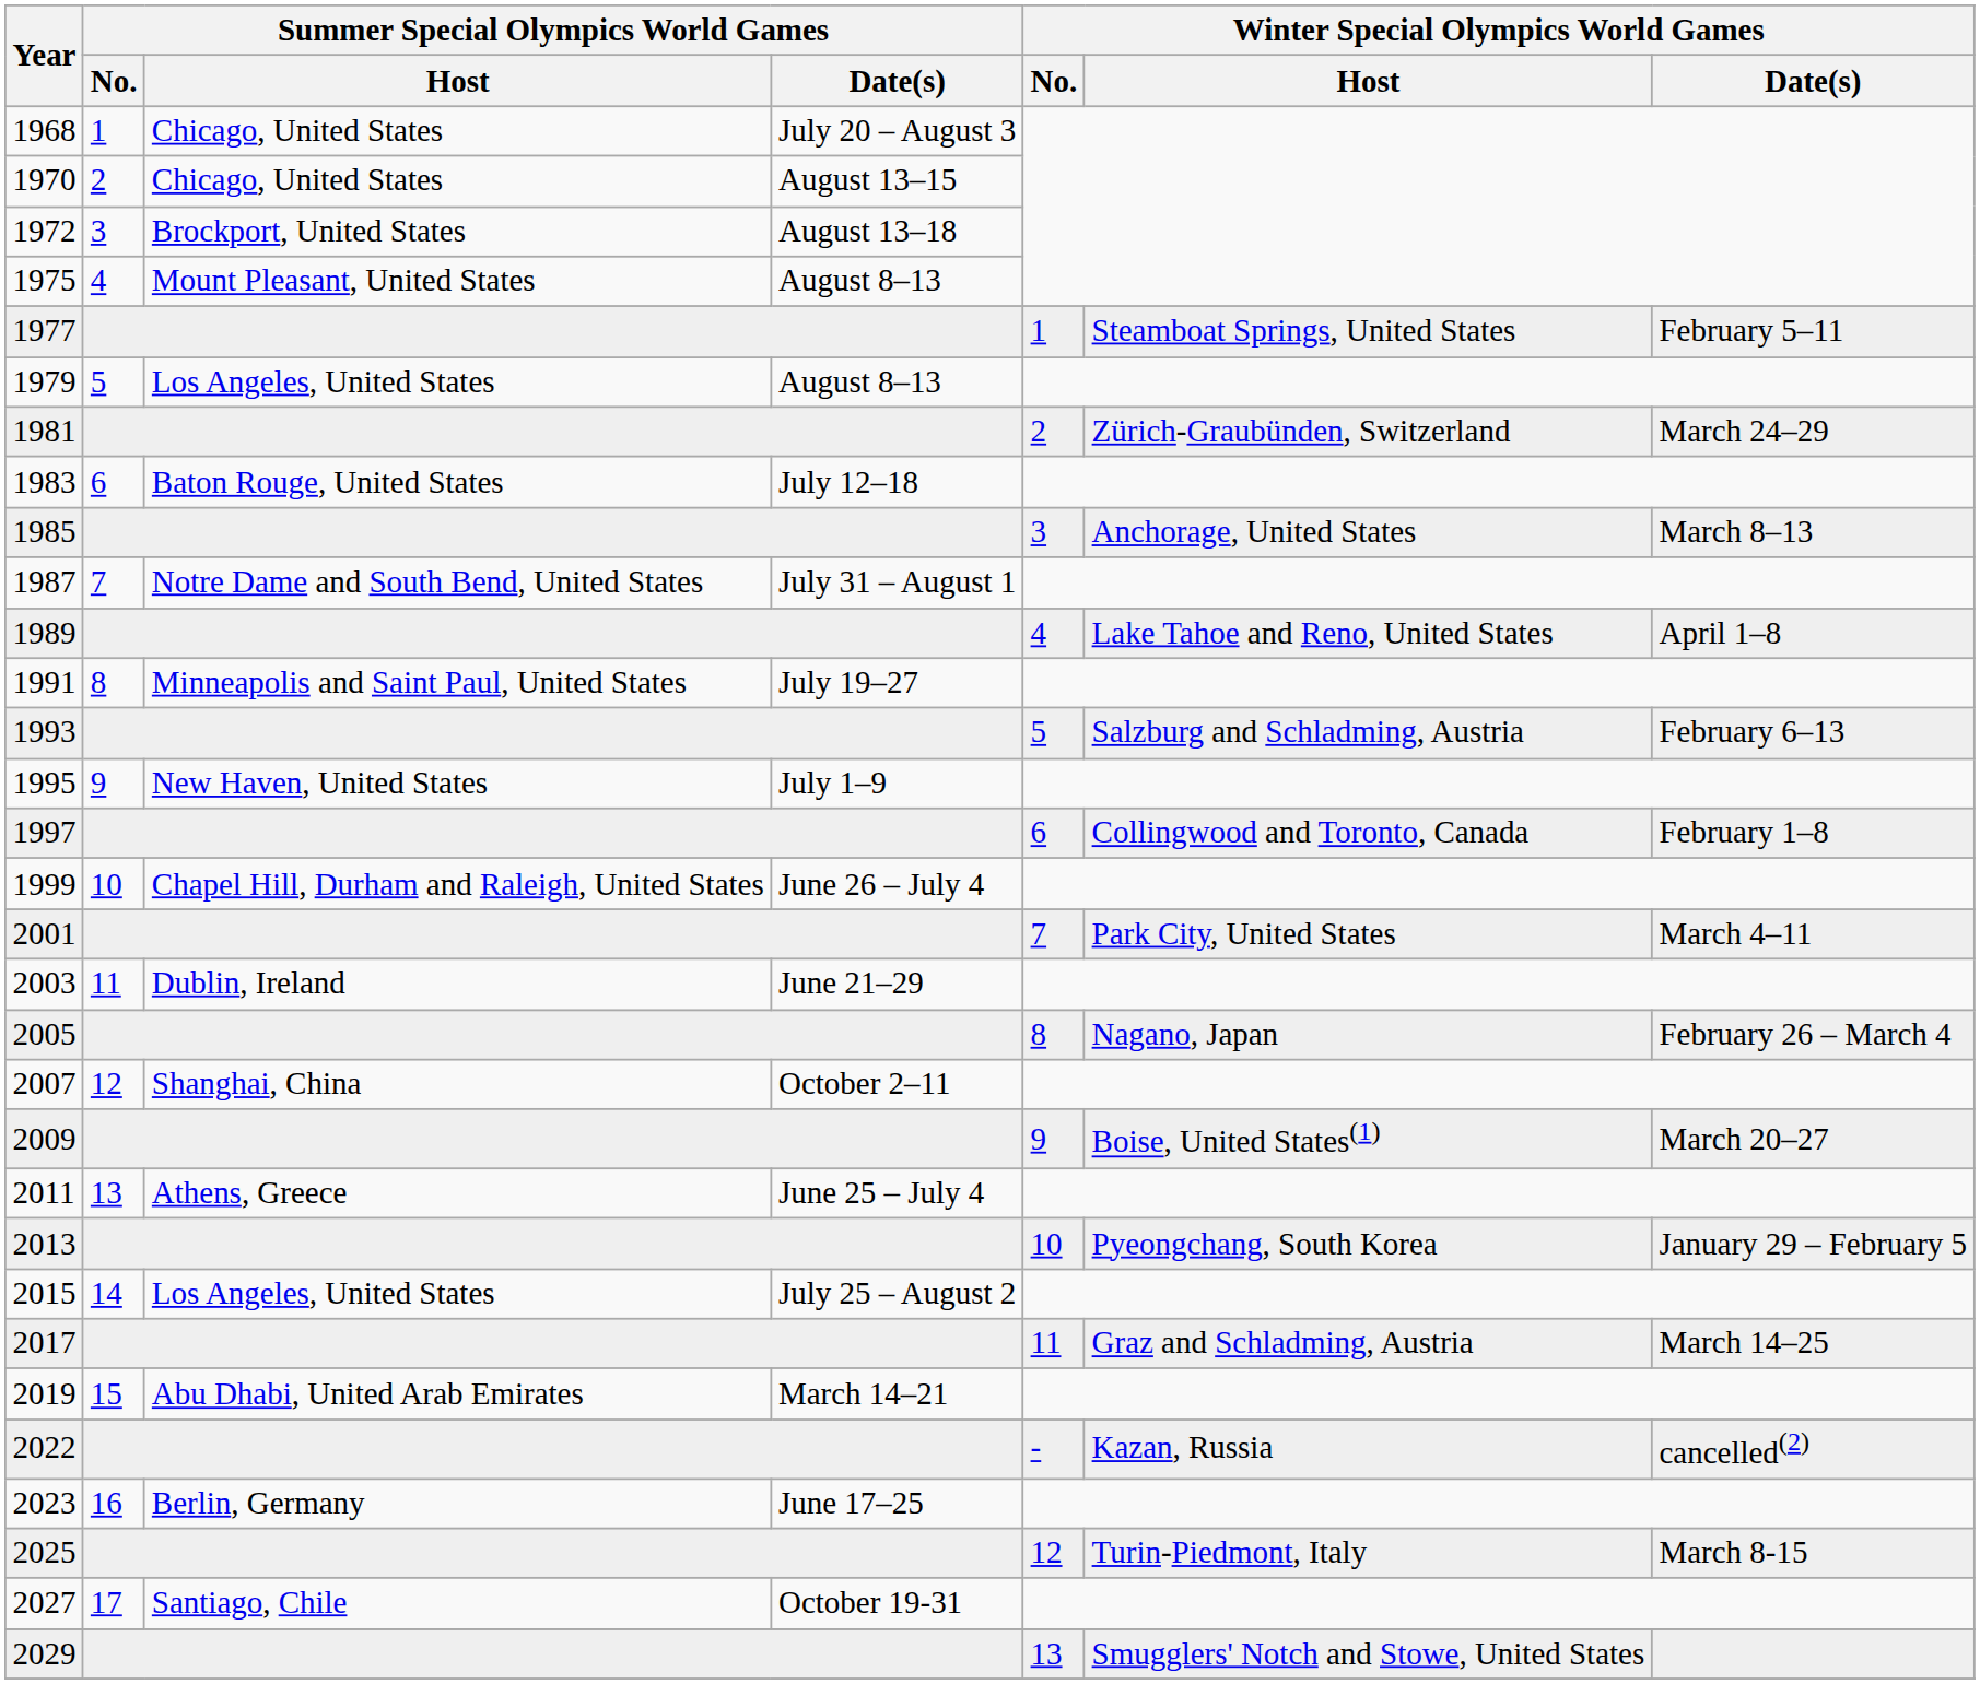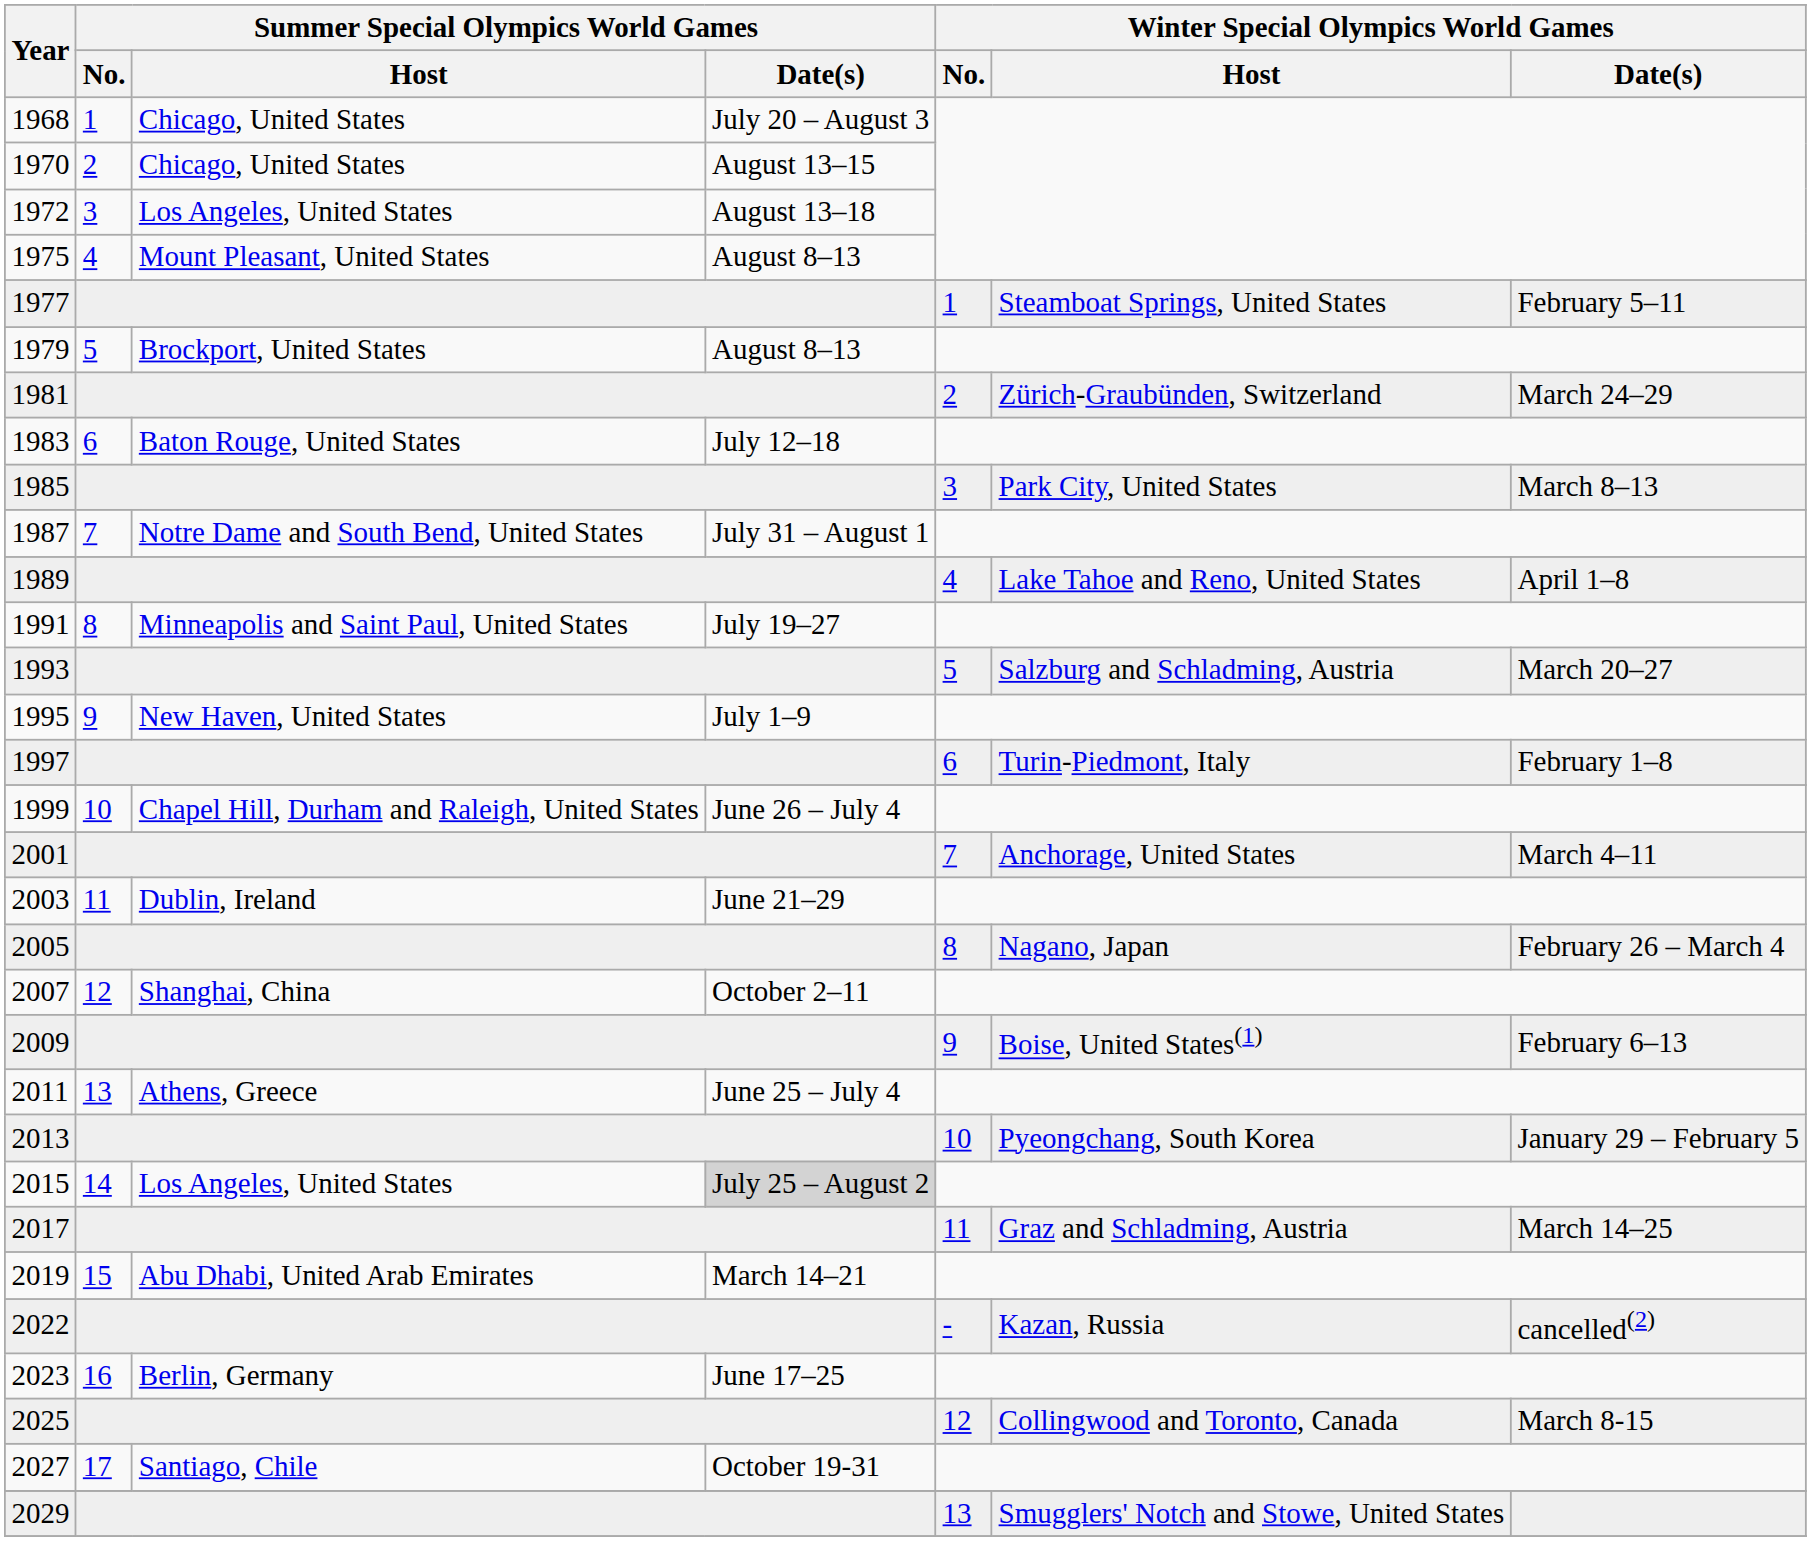 <table class="wikitable">
 <tr>
 <th rowspan="2">Year</th>
 <th colspan="3">Summer Special Olympics World Games</th>
 <th colspan="3">Winter Special Olympics World Games</th>
 </tr>
 <tr>
 <th>No.</th>
 <th>Host</th>
 <th>Date(s)</th>
 <th>No.</th>
 <th>Host</th>
 <th>Date(s)</th>
 </tr>
 <tr>
 <td>1968</td>
 <td><a href='#'>1</a></td>
 <td> <a href='#'>Chicago</a>, United States</td>
 <td>July 20 – August 3</td>
 <td colspan="3" rowspan="4"></td>
 </tr>
 <tr>
 <td>1970</td>
 <td><a href='#'>2</a></td>
 <td> <a href='#'>Chicago</a>, United States</td>
 <td>August 13–15</td>
 </tr>
 <tr>
 <td>1972</td>
 <td><a href='#'>3</a></td>
-<td> <a href='#'>Brockport</a>, United States</td>
+<td> <a href='#'>Los Angeles</a>, United States</td>
 <td>August 13–18</td>
 </tr>
 <tr>
 <td>1975</td>
 <td><a href='#'>4</a></td>
 <td> <a href='#'>Mount Pleasant</a>, United States</td>
 <td>August 8–13</td>
 </tr>
 <tr style="background:#efefef;">
 <td>1977</td>
 <td colspan="3"></td>
 <td><a href='#'>1</a></td>
 <td> <a href='#'>Steamboat Springs</a>, United States</td>
 <td>February 5–11</td>
 </tr>
 <tr>
 <td>1979</td>
 <td><a href='#'>5</a></td>
-<td> <a href='#'>Los Angeles</a>, United States</td>
+<td> <a href='#'>Brockport</a>, United States</td>
 <td>August 8–13</td>
 <td colspan="3"></td>
 </tr>
 <tr style="background:#efefef;">
 <td>1981</td>
 <td colspan="3"></td>
 <td><a href='#'>2</a></td>
 <td> <a href='#'>Zürich</a>-<a href='#'>Graubünden</a>, Switzerland</td>
 <td>March 24–29</td>
 </tr>
 <tr>
 <td>1983</td>
 <td><a href='#'>6</a></td>
 <td> <a href='#'>Baton Rouge</a>, United States</td>
 <td>July 12–18</td>
 <td colspan="3"></td>
 </tr>
 <tr style="background:#efefef;">
 <td>1985</td>
 <td colspan="3"></td>
 <td><a href='#'>3</a></td>
-<td> <a href='#'>Anchorage</a>, United States</td>
+<td> <a href='#'>Park City</a>, United States</td>
 <td>March 8–13</td>
 </tr>
 <tr>
 <td>1987</td>
 <td><a href='#'>7</a></td>
 <td> <a href='#'>Notre Dame</a> and <a href='#'>South Bend</a>, United States</td>
 <td>July 31 – August 1</td>
 <td colspan="3"></td>
 </tr>
 <tr style="background:#efefef;">
 <td>1989</td>
 <td colspan="3"></td>
 <td><a href='#'>4</a></td>
 <td> <a href='#'>Lake Tahoe</a> and <a href='#'>Reno</a>, United States</td>
 <td>April 1–8</td>
 </tr>
 <tr>
 <td>1991</td>
 <td><a href='#'>8</a></td>
 <td> <a href='#'>Minneapolis</a> and <a href='#'>Saint Paul</a>, United States</td>
 <td>July 19–27</td>
 <td colspan="3"></td>
 </tr>
 <tr style="background:#efefef;">
 <td>1993</td>
 <td colspan="3"></td>
 <td><a href='#'>5</a></td>
 <td> <a href='#'>Salzburg</a> and <a href='#'>Schladming</a>, Austria</td>
-<td>February 6–13</td>
+<td>March 20–27</td>
 </tr>
 <tr>
 <td>1995</td>
 <td><a href='#'>9</a></td>
 <td> <a href='#'>New Haven</a>, United States</td>
 <td>July 1–9</td>
 <td colspan="3"></td>
 </tr>
 <tr style="background:#efefef;">
 <td>1997</td>
 <td colspan="3"></td>
 <td><a href='#'>6</a></td>
-<td> <a href='#'>Collingwood</a> and <a href='#'>Toronto</a>, Canada</td>
+<td> <a href='#'>Turin</a>-<a href='#'>Piedmont</a>, Italy</td>
 <td>February 1–8</td>
 </tr>
 <tr>
 <td>1999</td>
 <td><a href='#'>10</a></td>
 <td> <a href='#'>Chapel Hill</a>, <a href='#'>Durham</a> and <a href='#'>Raleigh</a>, United States</td>
 <td>June 26 – July 4</td>
 <td colspan="3"></td>
 </tr>
 <tr style="background:#efefef;">
 <td>2001</td>
 <td colspan="3"></td>
 <td><a href='#'>7</a></td>
-<td> <a href='#'>Park City</a>, United States</td>
+<td> <a href='#'>Anchorage</a>, United States</td>
 <td>March 4–11</td>
 </tr>
 <tr>
 <td>2003</td>
 <td><a href='#'>11</a></td>
 <td> <a href='#'>Dublin</a>, Ireland</td>
 <td>June 21–29</td>
 <td colspan="3"></td>
 </tr>
 <tr style="background:#efefef;">
 <td>2005</td>
 <td colspan="3"></td>
 <td><a href='#'>8</a></td>
 <td> <a href='#'>Nagano</a>, Japan</td>
 <td>February 26 – March 4</td>
 </tr>
 <tr>
 <td>2007</td>
 <td><a href='#'>12</a></td>
 <td> <a href='#'>Shanghai</a>, China</td>
 <td>October 2–11</td>
 <td colspan="3"></td>
 </tr>
 <tr style="background:#efefef;">
 <td>2009</td>
 <td colspan="3"></td>
 <td><a href='#'>9</a></td>
 <td> <a href='#'>Boise</a>, United States<sup>(<a href='#'>1</a>)</sup></td>
-<td>March 20–27</td>
+<td>February 6–13</td>
 </tr>
 <tr>
 <td>2011</td>
 <td><a href='#'>13</a></td>
 <td> <a href='#'>Athens</a>, Greece</td>
 <td>June 25 – July 4</td>
 <td colspan="3"></td>
 </tr>
 <tr style="background:#efefef;">
 <td>2013</td>
 <td colspan="3"></td>
 <td><a href='#'>10</a></td>
 <td> <a href='#'>Pyeongchang</a>, South Korea</td>
 <td>January 29 – February 5</td>
 </tr>
 <tr>
 <td>2015</td>
 <td><a href='#'>14</a></td>
 <td> <a href='#'>Los Angeles</a>, United States</td>
-<td>July 25 – August 2</td>
+<td style="background: lightgrey;">July 25 – August 2</td>
 <td colspan="3"></td>
 </tr>
 <tr style="background:#efefef;">
 <td>2017</td>
 <td colspan="3"></td>
 <td><a href='#'>11</a></td>
 <td> <a href='#'>Graz</a> and <a href='#'>Schladming</a>, Austria</td>
 <td>March 14–25</td>
 </tr>
 <tr>
 <td>2019</td>
 <td><a href='#'>15</a></td>
 <td> <a href='#'>Abu Dhabi</a>, United Arab Emirates</td>
 <td>March 14–21</td>
 <td colspan="3"></td>
 </tr>
 <tr style="background:#efefef;">
 <td>2022</td>
 <td colspan="3"></td>
 <td><a href='#'>-</a></td>
 <td> <a href='#'>Kazan</a>, Russia</td>
 <td>cancelled<sup>(<a href='#'>2</a>)</sup></td>
 </tr>
 <tr>
 <td>2023</td>
 <td><a href='#'>16</a></td>
 <td> <a href='#'>Berlin</a>, Germany</td>
 <td>June 17–25</td>
 <td colspan="3"></td>
 </tr>
 <tr style="background:#efefef;">
 <td>2025</td>
 <td colspan="3"></td>
 <td><a href='#'>12</a></td>
-<td> <a href='#'>Turin</a>-<a href='#'>Piedmont</a>, Italy</td>
+<td> <a href='#'>Collingwood</a> and <a href='#'>Toronto</a>, Canada</td>
 <td>March 8-15</td>
 </tr>
 <tr>
 <td>2027</td>
 <td><a href='#'>17</a></td>
 <td> <a href='#'>Santiago</a>, <a href='#'>Chile</a></td>
 <td>October 19-31</td>
 <td colspan="3"></td>
 </tr>
 <tr>
 </tr>
 <tr style="background:#efefef;">
 <td>2029</td>
 <td colspan="3"></td>
 <td><a href='#'>13</a></td>
 <td> <a href='#'>Smugglers' Notch</a> and <a href='#'>Stowe</a>, United States</td>
 <td></td>
 </tr>
 <tr>
 </tr>
 </table>
